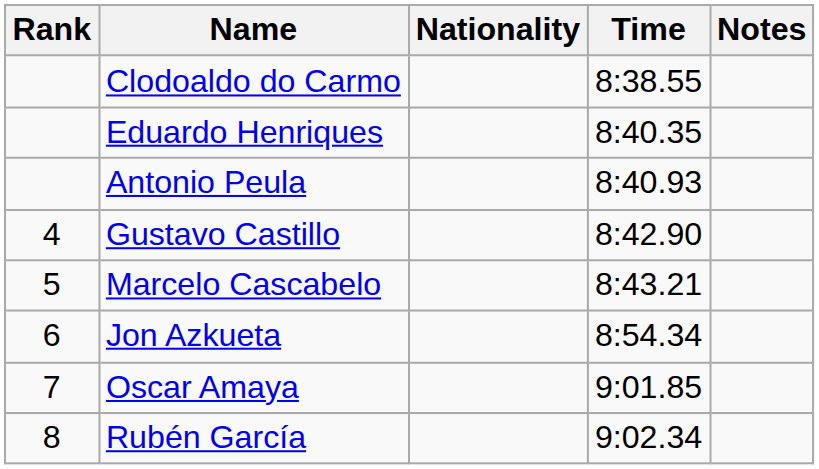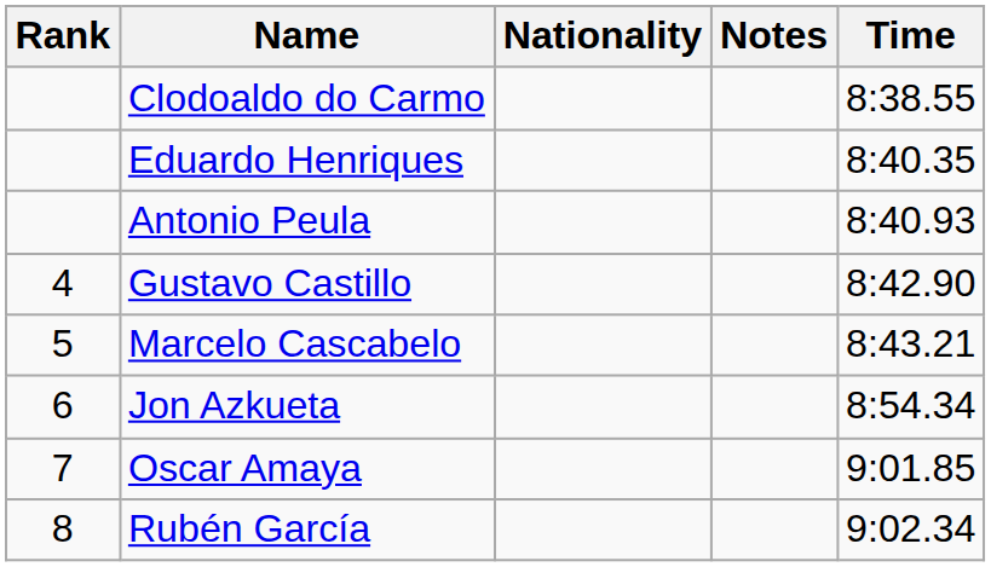 <table class="wikitable sortable" style="text-align:center">
 <tr>
 <th>Rank</th>
 <th>Name</th>
 <th>Nationality</th>
+<th>Notes</th>
 <th>Time</th>
-<th>Notes</th>
 </tr>
 <tr>
 <td align=center></td>
 <td align=left><a href='#'>Clodoaldo do Carmo</a></td>
 <td align=left></td>
+<td></td>
 <td>8:38.55</td>
-<td></td>
 </tr>
 <tr>
 <td align=center></td>
 <td align=left><a href='#'>Eduardo Henriques</a></td>
 <td align=left></td>
+<td></td>
 <td>8:40.35</td>
-<td></td>
 </tr>
 <tr>
 <td align=center></td>
 <td align=left><a href='#'>Antonio Peula</a></td>
 <td align=left></td>
+<td></td>
 <td>8:40.93</td>
-<td></td>
 </tr>
 <tr>
 <td align=center>4</td>
 <td align=left><a href='#'>Gustavo Castillo</a></td>
 <td align=left></td>
+<td></td>
 <td>8:42.90</td>
-<td></td>
 </tr>
 <tr>
 <td align=center>5</td>
 <td align=left><a href='#'>Marcelo Cascabelo</a></td>
 <td align=left></td>
+<td></td>
 <td>8:43.21</td>
-<td></td>
 </tr>
 <tr>
 <td align=center>6</td>
 <td align=left><a href='#'>Jon Azkueta</a></td>
 <td align=left></td>
+<td></td>
 <td>8:54.34</td>
-<td></td>
 </tr>
 <tr>
 <td align=center>7</td>
 <td align=left><a href='#'>Oscar Amaya</a></td>
 <td align=left></td>
+<td></td>
 <td>9:01.85</td>
-<td></td>
 </tr>
 <tr>
 <td align=center>8</td>
 <td align=left><a href='#'>Rubén García</a></td>
 <td align=left></td>
+<td></td>
 <td>9:02.34</td>
-<td></td>
 </tr>
 </table>
